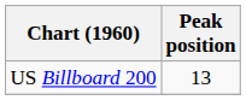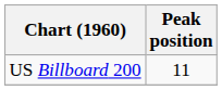 <table class="wikitable">
 <tr>
 <th>Chart (1960)</th>
 <th>Peak<br>position</th>
 </tr>
 <tr>
 <td>US <a href='#'><em>Billboard</em> 200</a></td>
-<td align="center">13</td>
+<td align="center">11</td>
 </tr>
 <tr>
 </tr>
 </table>
